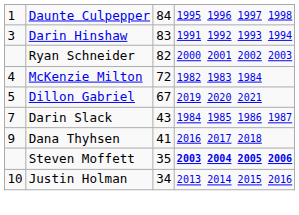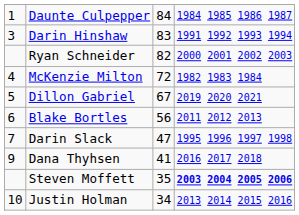 <table class="wikitable">
 <tr>
 </tr>
 <tr>
 <td>1</td>
 <td><a href='#'>Daunte Culpepper</a></td>
 <td>84</td>
-<td style="font-size:80%;"><a href='#'>1995</a> <a href='#'>1996</a> <a href='#'>1997</a> <a href='#'>1998</a></td>
+<td style="font-size:80%;"><a href='#'>1984</a> <a href='#'>1985</a> <a href='#'>1986</a> <a href='#'>1987</a></td>
 </tr>
 <tr>
 <td>3</td>
 <td><a href='#'>Darin Hinshaw</a></td>
 <td>83</td>
 <td style="font-size:80%;"><a href='#'>1991</a> <a href='#'>1992</a> <a href='#'>1993</a> <a href='#'>1994</a></td>
 </tr>
 <tr>
 <td></td>
 <td>Ryan Schneider</td>
 <td>82</td>
 <td style="font-size:80%;"><a href='#'>2000</a> <a href='#'>2001</a> <a href='#'>2002</a> <a href='#'>2003</a></td>
 </tr>
 <tr>
 <td>4</td>
 <td><a href='#'>McKenzie Milton</a></td>
 <td>72</td>
 <td style="font-size:80%;"><a href='#'>1982</a> <a href='#'>1983</a> <a href='#'>1984</a></td>
 </tr>
 <tr>
 <td>5</td>
 <td><a href='#'>Dillon Gabriel</a></td>
 <td>67</td>
 <td style="font-size:80%;"><a href='#'>2019</a> <a href='#'>2020</a> <a href='#'>2021</a></td>
 </tr>
 <tr>
+<td>6</td>
+<td><a href='#'>Blake Bortles</a></td>
+<td>56</td>
+<td style="font-size:80%;"><a href='#'>2011</a> <a href='#'>2012</a> <a href='#'>2013</a></td>
+</tr>
+<tr>
 <td>7</td>
 <td>Darin Slack</td>
-<td>43</td>
-<td style="font-size:80%;"><a href='#'>1984</a> <a href='#'>1985</a> <a href='#'>1986</a> <a href='#'>1987</a></td>
+<td>47</td>
+<td style="font-size:80%;"><a href='#'>1995</a> <a href='#'>1996</a> <a href='#'>1997</a> <a href='#'>1998</a></td>
 </tr>
 <tr>
 <td>9</td>
 <td>Dana Thyhsen</td>
 <td>41</td>
 <td style="font-size:80%;"><a href='#'>2016</a> <a href='#'>2017</a> <a href='#'>2018</a></td>
 </tr>
 <tr>
 <td></td>
 <td>Steven Moffett</td>
 <td>35</td>
 <td style="font-size:80%;"><strong><a href='#'>2003</a> <a href='#'>2004</a> <a href='#'>2005</a> <a href='#'>2006</a></strong></td>
 </tr>
 <tr>
 <td>10</td>
 <td>Justin Holman</td>
 <td>34</td>
 <td style="font-size:80%;"><a href='#'>2013</a> <a href='#'>2014</a> <a href='#'>2015</a> <a href='#'>2016</a></td>
 </tr>
 </table>
